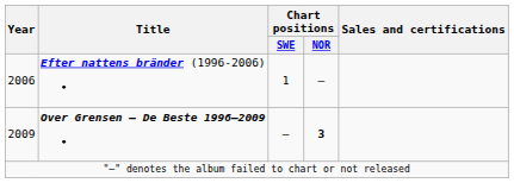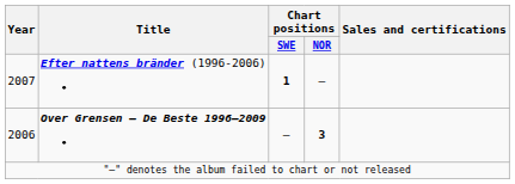 <table class="wikitable">
 <tr>
 <th rowspan="2">Year</th>
 <th rowspan="2">Title</th>
 <th colspan="2">Chart positions</th>
 <th rowspan="2">Sales and certifications</th>
 </tr>
 <tr style="font-size:90%">
 <th style="width:3em;"><a href='#'>SWE</a><br></th>
 <th style="width:3em;"><a href='#'>NOR</a><br></th>
 </tr>
 <tr>
-<td>2006</td>
+<td>2007</td>
 <td align="left"><strong><em><a href='#'>Efter nattens bränder</a></em></strong> (1996-2006)<br><ul><li></li></ul></td>
-<td align="center">1</td>
+<td align="center"><strong>1</strong></td>
 <td align="center">—</td>
 <td align="left"></td>
 </tr>
 <tr>
-<td>2009</td>
+<td>2006</td>
 <td align="left"><strong><em>Over Grensen – De Beste 1996–2009</em></strong><br><ul><li></li></ul></td>
 <td align="center">—</td>
 <td align="center"><strong>3</strong></td>
 <td align="left"></td>
 </tr>
 <tr>
 <td align="center" colspan="20" style="font-size:85%">"—" denotes the album failed to chart or not released</td>
 </tr>
 </table>
